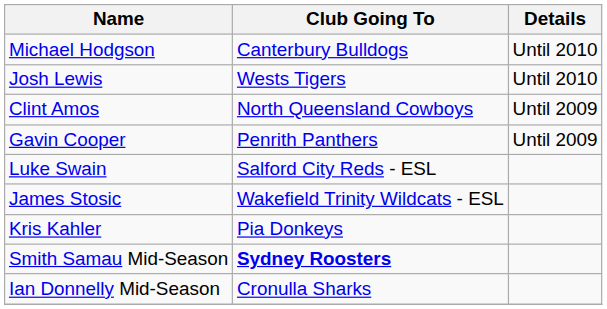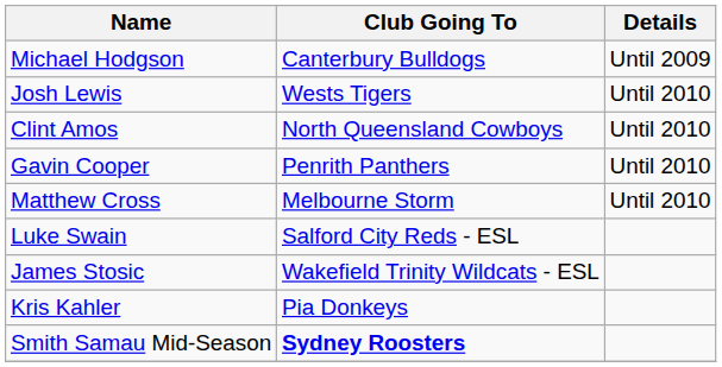 <table class=wikitable>
 <tr>
 <th>Name</th>
 <th>Club Going To</th>
 <th>Details</th>
 </tr>
 <tr>
 <td><a href='#'>Michael Hodgson</a></td>
 <td><a href='#'>Canterbury Bulldogs</a></td>
-<td>Until 2010</td>
+<td>Until 2009</td>
 </tr>
 <tr>
 <td><a href='#'>Josh Lewis</a></td>
 <td><a href='#'>Wests Tigers</a></td>
 <td>Until 2010</td>
 </tr>
 <tr>
 <td><a href='#'>Clint Amos</a></td>
 <td><a href='#'>North Queensland Cowboys</a></td>
-<td>Until 2009</td>
+<td>Until 2010</td>
 </tr>
 <tr>
 <td><a href='#'>Gavin Cooper</a></td>
 <td><a href='#'>Penrith Panthers</a></td>
-<td>Until 2009</td>
+<td>Until 2010</td>
+</tr>
+<tr>
+<td><a href='#'>Matthew Cross</a></td>
+<td><a href='#'>Melbourne Storm</a></td>
+<td>Until 2010</td>
 </tr>
 <tr>
 <td><a href='#'>Luke Swain</a></td>
 <td><a href='#'>Salford City Reds</a> - ESL</td>
 <td></td>
 </tr>
 <tr>
 <td><a href='#'>James Stosic</a></td>
 <td><a href='#'>Wakefield Trinity Wildcats</a> - ESL</td>
 <td></td>
 </tr>
 <tr>
 <td><a href='#'>Kris Kahler</a></td>
 <td><a href='#'>Pia Donkeys</a></td>
 <td></td>
 </tr>
 <tr>
 <td><a href='#'>Smith Samau</a> Mid-Season</td>
 <td><strong><a href='#'>Sydney Roosters</a></strong></td>
 <td></td>
 </tr>
 <tr>
-<td><a href='#'>Ian Donnelly</a> Mid-Season</td>
-<td><a href='#'>Cronulla Sharks</a></td>
-<td></td>
-</tr>
-<tr>
 </tr>
 </table>
